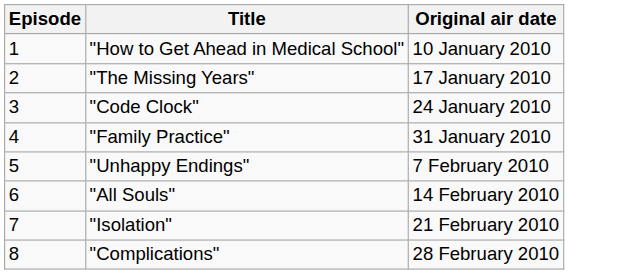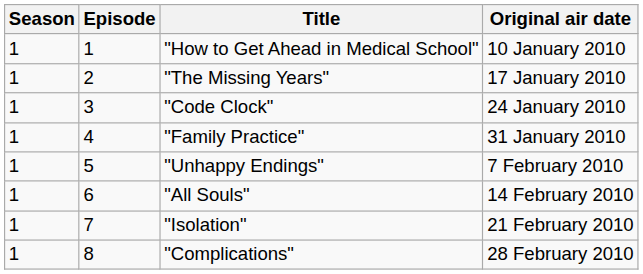 <table class="wikitable">
 <tr>
+<th>Season</th>
 <th>Episode</th>
 <th>Title</th>
 <th>Original air date</th>
 </tr>
 <tr>
 <td>1</td>
+<td>1</td>
 <td>"How to Get Ahead in Medical School"</td>
 <td>10 January 2010</td>
 </tr>
 <tr>
+<td>1</td>
 <td>2</td>
 <td>"The Missing Years"</td>
 <td>17 January 2010</td>
 </tr>
 <tr>
+<td>1</td>
 <td>3</td>
 <td>"Code Clock"</td>
 <td>24 January 2010</td>
 </tr>
 <tr>
+<td>1</td>
 <td>4</td>
 <td>"Family Practice"</td>
 <td>31 January 2010</td>
 </tr>
 <tr>
+<td>1</td>
 <td>5</td>
 <td>"Unhappy Endings"</td>
 <td>7 February 2010</td>
 </tr>
 <tr>
+<td>1</td>
 <td>6</td>
 <td>"All Souls"</td>
 <td>14 February 2010</td>
 </tr>
 <tr>
+<td>1</td>
 <td>7</td>
 <td>"Isolation"</td>
 <td>21 February 2010</td>
 </tr>
 <tr>
+<td>1</td>
 <td>8</td>
 <td>"Complications"</td>
 <td>28 February 2010</td>
 </tr>
 </table>
